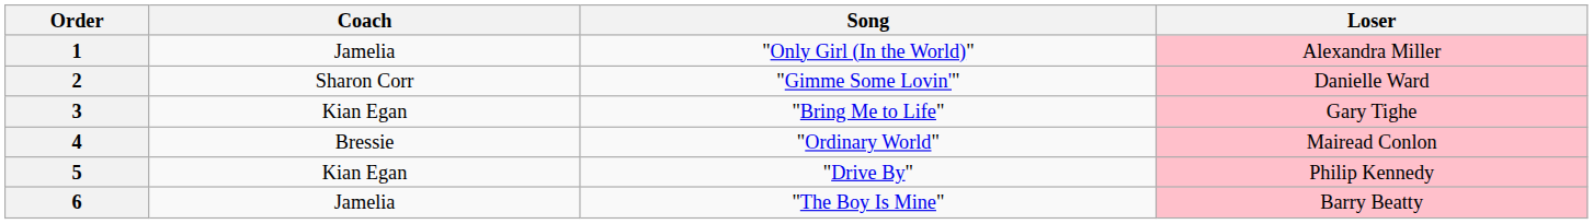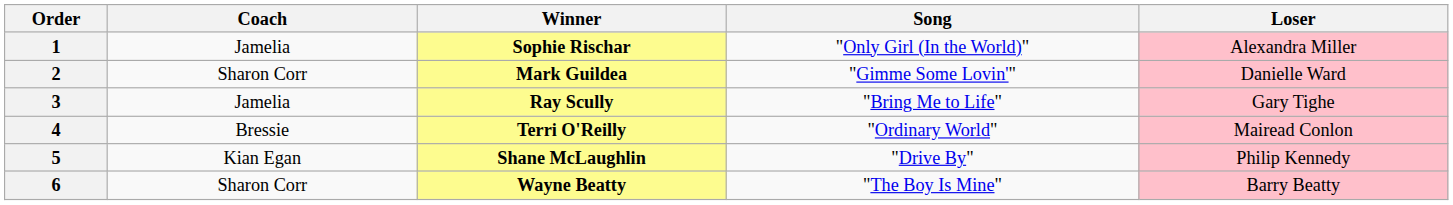 <table class="wikitable" style="text-align:center; line-height:17px; width:80%;">
 <tr>
 <th scope="col" width="05%">Order</th>
 <th scope="col" width="15%">Coach</th>
+<th width="15%">Winner</th>
 <th width="20%">Song</th>
 <th width="15%">Loser</th>
 </tr>
 <tr>
 <th scope="col">1</th>
 <td>Jamelia</td>
+<td width="15%" style="background:#fdfc8f;"><strong>Sophie Rischar</strong></td>
 <td>"<a href='#'>Only Girl (In the World)</a>"</td>
 <td width="15%" style="background:pink">Alexandra Miller</td>
 </tr>
 <tr>
 <th scope="col">2</th>
 <td>Sharon Corr</td>
+<td width="15%" style="background:#fdfc8f;"><strong>Mark Guildea</strong></td>
 <td>"<a href='#'>Gimme Some Lovin'</a>"</td>
 <td width="15%" style="background:pink">Danielle Ward</td>
 </tr>
 <tr>
 <th scope="col">3</th>
-<td>Kian Egan</td>
+<td>Jamelia</td>
+<td width="15%" style="background:#fdfc8f;"><strong>Ray Scully</strong></td>
 <td>"<a href='#'>Bring Me to Life</a>"</td>
 <td width="15%" style="background:pink">Gary Tighe</td>
 </tr>
 <tr>
 <th scope="col">4</th>
 <td>Bressie</td>
+<td width="15%" style="background:#fdfc8f;"><strong>Terri O'Reilly</strong></td>
 <td>"<a href='#'>Ordinary World</a>"</td>
 <td width="15%" style="background:pink">Mairead Conlon</td>
 </tr>
 <tr>
 <th scope="col">5</th>
 <td>Kian Egan</td>
+<td width="15%" style="background:#fdfc8f;"><strong>Shane McLaughlin</strong></td>
 <td>"<a href='#'>Drive By</a>"</td>
 <td width="15%" style="background:pink">Philip Kennedy</td>
 </tr>
 <tr>
 <th scope="col">6</th>
-<td>Jamelia</td>
+<td>Sharon Corr</td>
+<td width="15%" style="background:#fdfc8f;"><strong>Wayne Beatty</strong></td>
 <td>"<a href='#'>The Boy Is Mine</a>"</td>
 <td width="15%" style="background:pink">Barry Beatty</td>
 </tr>
 </table>
